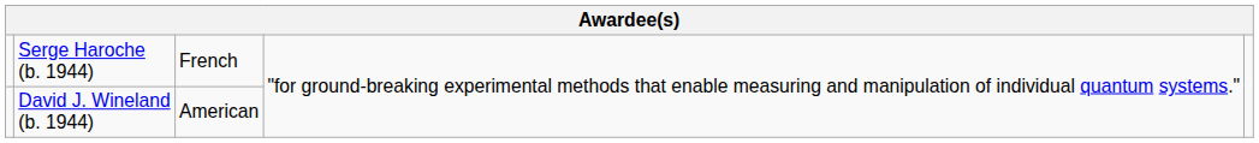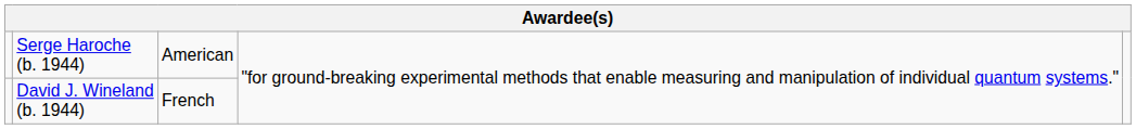 <table class="wikitable">
 <tr>
 <th colspan="5">Awardee(s)</th>
 </tr>
 <tr>
 <td></td>
 <td><a href='#'>Serge Haroche</a><br>(b. 1944)</td>
-<td> French</td>
+<td> American</td>
 <td rowspan="2">"for ground-breaking experimental methods that enable measuring and manipulation of individual <a href='#'>quantum</a> <a href='#'>systems</a>."</td>
 <td rowspan="2"></td>
 </tr>
 <tr>
 <td></td>
 <td><a href='#'>David J. Wineland</a><br>(b. 1944)</td>
-<td> American</td>
+<td> French</td>
 </tr>
 </table>
